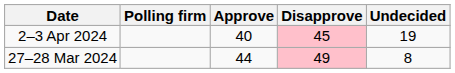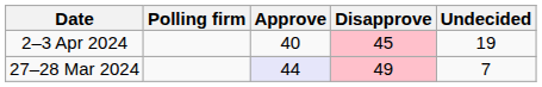 <table class=wikitable style="text-align:center;font-size:85%;line-height:13px">
 <tr>
 <th>Date</th>
 <th>Polling firm</th>
 <th>Approve</th>
 <th>Disapprove</th>
 <th>Undecided</th>
 </tr>
 <tr>
 <td>2–3 Apr 2024</td>
 <td></td>
 <td>40</td>
 <td style=background:pink>45</td>
 <td>19</td>
 </tr>
 <tr>
 <td>27–28 Mar 2024</td>
 <td></td>
-<td>44</td>
+<td style="background: lavender;">44</td>
 <td style=background:pink>49</td>
-<td>8</td>
+<td>7</td>
 </tr>
 </table>
